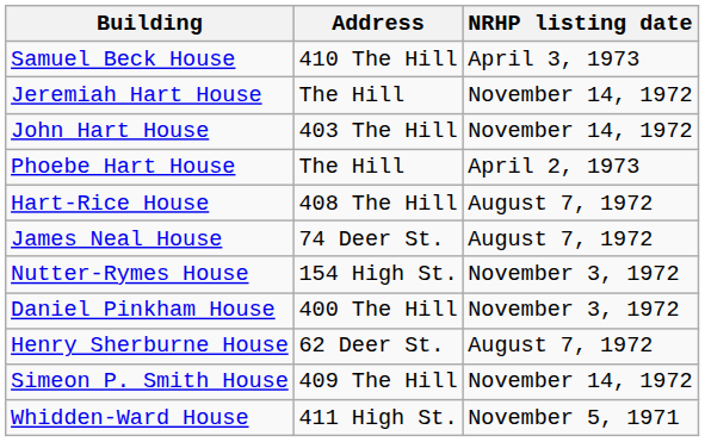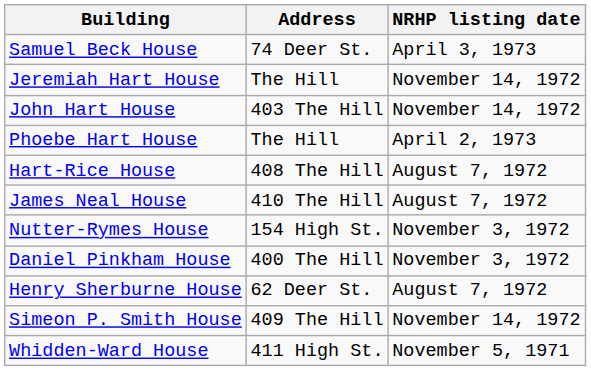 <table class="wikitable">
 <tr>
 <th>Building</th>
 <th>Address</th>
 <th>NRHP listing date</th>
 </tr>
 <tr>
 <td><a href='#'>Samuel Beck House</a></td>
-<td>410 The Hill</td>
+<td>74 Deer St.</td>
 <td>April 3, 1973</td>
 </tr>
 <tr>
 <td><a href='#'>Jeremiah Hart House</a></td>
 <td>The Hill</td>
 <td>November 14, 1972</td>
 </tr>
 <tr>
 <td><a href='#'>John Hart House</a></td>
 <td>403 The Hill</td>
 <td>November 14, 1972</td>
 </tr>
 <tr>
 <td><a href='#'>Phoebe Hart House</a></td>
 <td>The Hill</td>
 <td>April 2, 1973</td>
 </tr>
 <tr>
 <td><a href='#'>Hart-Rice House</a></td>
 <td>408 The Hill</td>
 <td>August 7, 1972</td>
 </tr>
 <tr>
 <td><a href='#'>James Neal House</a></td>
-<td>74 Deer St.</td>
+<td>410 The Hill</td>
 <td>August 7, 1972</td>
 </tr>
 <tr>
 <td><a href='#'>Nutter-Rymes House</a></td>
 <td>154 High St.</td>
 <td>November 3, 1972</td>
 </tr>
 <tr>
 <td><a href='#'>Daniel Pinkham House</a></td>
 <td>400 The Hill</td>
 <td>November 3, 1972</td>
 </tr>
 <tr>
 <td><a href='#'>Henry Sherburne House</a></td>
 <td>62 Deer St.</td>
 <td>August 7, 1972</td>
 </tr>
 <tr>
 <td><a href='#'>Simeon P. Smith House</a></td>
 <td>409 The Hill</td>
 <td>November 14, 1972</td>
 </tr>
 <tr>
 <td><a href='#'>Whidden-Ward House</a></td>
 <td>411 High St.</td>
 <td>November 5, 1971</td>
 </tr>
 </table>
